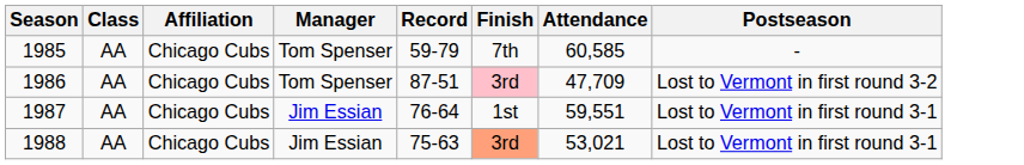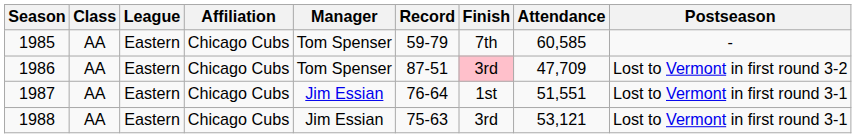 <table class="wikitable" style="text-align:center">
 <tr>
 <th>Season</th>
 <th>Class</th>
+<th>League</th>
 <th>Affiliation</th>
 <th>Manager</th>
 <th>Record</th>
 <th>Finish</th>
 <th>Attendance</th>
 <th>Postseason</th>
 </tr>
 <tr>
 <td>1985</td>
 <td>AA</td>
+<td>Eastern</td>
 <td>Chicago Cubs</td>
 <td>Tom Spenser</td>
 <td>59-79</td>
 <td>7th</td>
 <td>60,585</td>
 <td>-</td>
 </tr>
 <tr>
 <td>1986</td>
 <td>AA</td>
+<td>Eastern</td>
 <td>Chicago Cubs</td>
 <td>Tom Spenser</td>
 <td>87-51</td>
 <td style="background: pink;">3rd</td>
 <td>47,709</td>
 <td>Lost to <a href='#'>Vermont</a> in first round 3-2</td>
 </tr>
 <tr>
 <td>1987</td>
 <td>AA</td>
+<td>Eastern</td>
 <td>Chicago Cubs</td>
 <td><a href='#'>Jim Essian</a></td>
 <td>76-64</td>
 <td>1st</td>
-<td>59,551</td>
+<td>51,551</td>
 <td>Lost to <a href='#'>Vermont</a> in first round 3-1</td>
 </tr>
 <tr>
 <td>1988</td>
 <td>AA</td>
+<td>Eastern</td>
 <td>Chicago Cubs</td>
 <td>Jim Essian</td>
 <td>75-63</td>
-<td style="background: lightsalmon;">3rd</td>
-<td>53,021</td>
+<td>3rd</td>
+<td>53,121</td>
 <td>Lost to <a href='#'>Vermont</a> in first round 3-1</td>
 </tr>
 </table>
